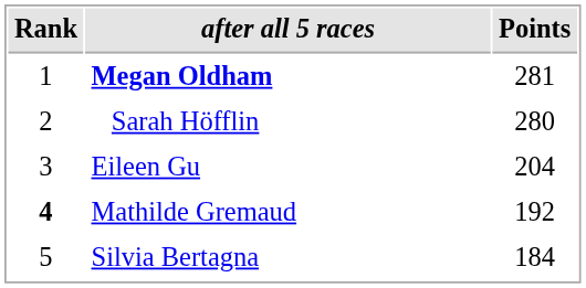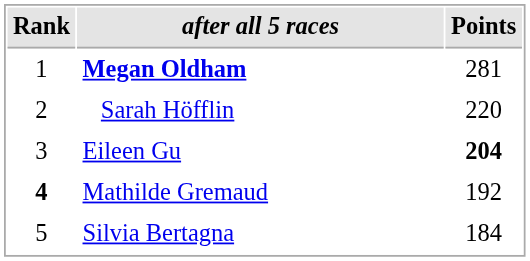 <table cellspacing="1" cellpadding="3" style="border:1px solid #aaa; font-size:86%;">
 <tr style="background:#e4e4e4;">
 <th style="border-bottom:1px solid #aaa; width:10px;">Rank</th>
 <th style="border-bottom:1px solid #aaa; width:200px;"><em>after all 5 races</em></th>
 <th style="border-bottom:1px solid #aaa; width:20px;">Points</th>
 </tr>
 <tr>
 <td align=center>1</td>
 <td><strong> <a href='#'>Megan Oldham</a></strong></td>
 <td align=center>281</td>
 </tr>
 <tr>
 <td align=center>2</td>
 <td>   <a href='#'>Sarah Höfflin</a></td>
-<td align=center>280</td>
+<td align=center>220</td>
 </tr>
 <tr>
 <td align=center>3</td>
 <td> <a href='#'>Eileen Gu</a></td>
-<td align=center>204</td>
+<td align=center><strong>204</strong></td>
 </tr>
 <tr>
 <td align=center><strong>4</strong></td>
 <td> <a href='#'>Mathilde Gremaud</a></td>
 <td align=center>192</td>
 </tr>
 <tr>
 <td align=center>5</td>
 <td> <a href='#'>Silvia Bertagna</a></td>
 <td align=center>184</td>
 </tr>
 </table>
